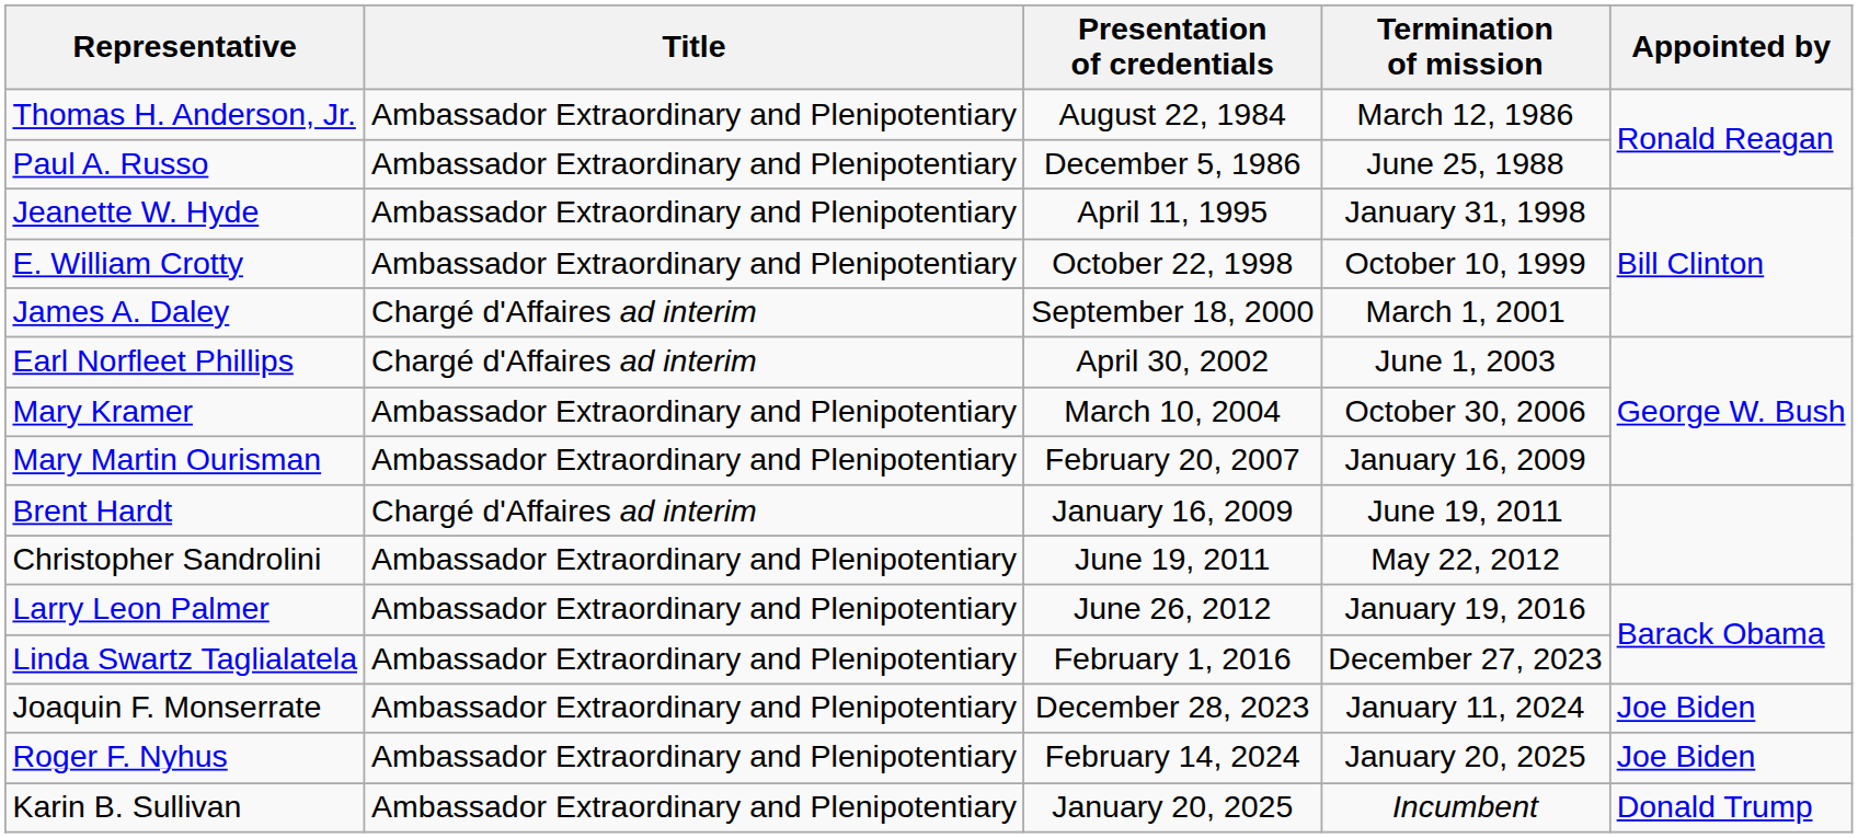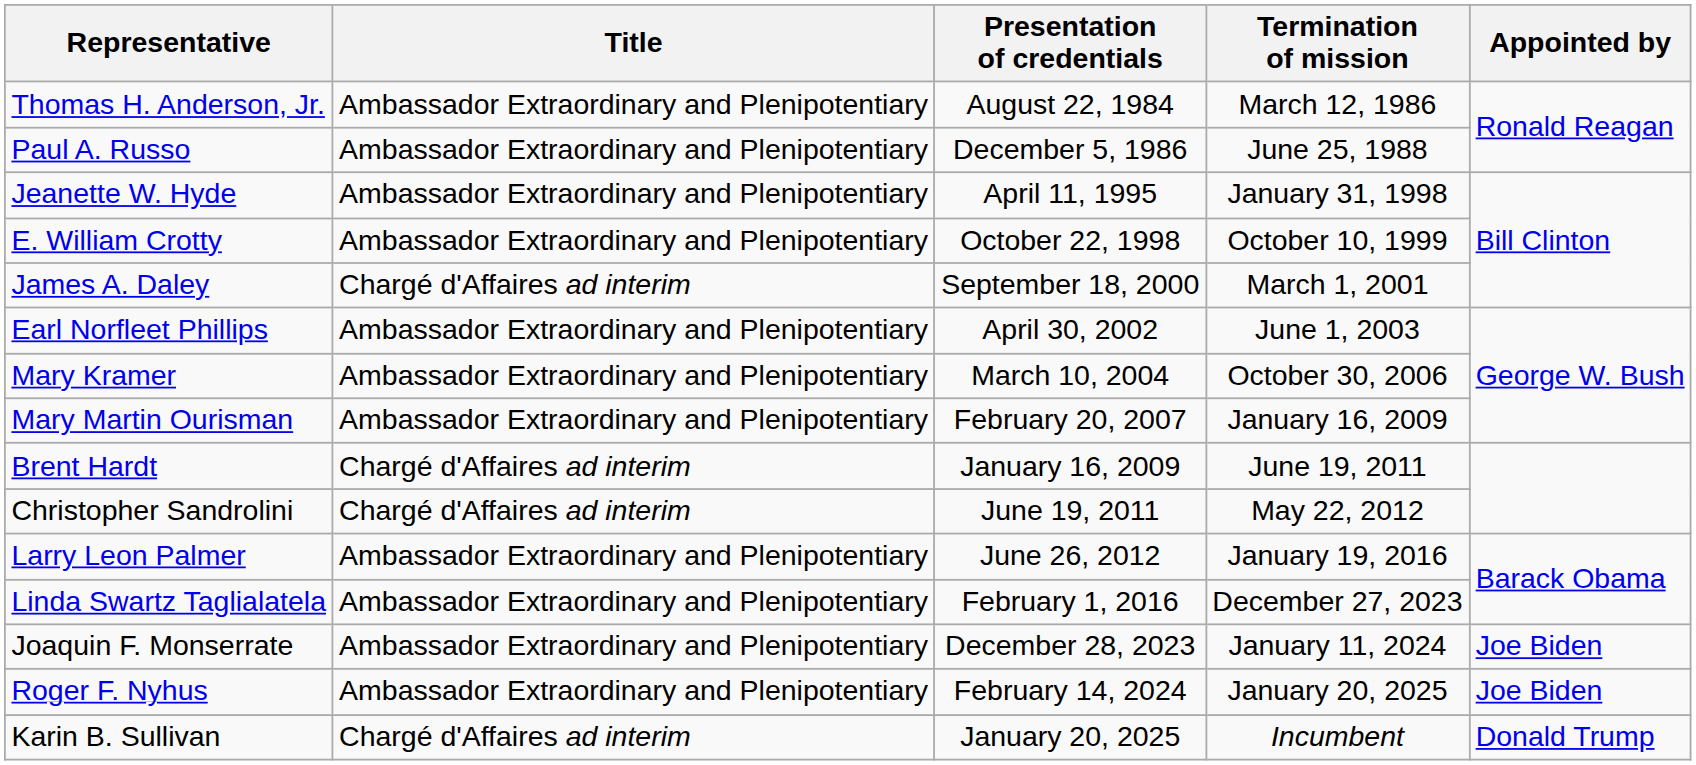 <table class=wikitable>
 <tr>
 <th>Representative</th>
 <th>Title</th>
 <th>Presentation<br>of credentials</th>
 <th>Termination<br>of mission</th>
 <th>Appointed by</th>
 </tr>
 <tr>
 <td><a href='#'>Thomas H. Anderson, Jr.</a></td>
 <td>Ambassador Extraordinary and Plenipotentiary</td>
 <td align=center>August 22, 1984</td>
 <td align=center>March 12, 1986</td>
 <td rowspan=2><a href='#'>Ronald Reagan</a></td>
 </tr>
 <tr>
 <td><a href='#'>Paul A. Russo</a></td>
 <td>Ambassador Extraordinary and Plenipotentiary</td>
 <td align=center>December 5, 1986</td>
 <td align=center>June 25, 1988</td>
 </tr>
 <tr>
 <td><a href='#'>Jeanette W. Hyde</a></td>
 <td>Ambassador Extraordinary and Plenipotentiary</td>
 <td align=center>April 11, 1995</td>
 <td align=center>January 31, 1998</td>
 <td rowspan=3><a href='#'>Bill Clinton</a></td>
 </tr>
 <tr>
 <td><a href='#'>E. William Crotty</a></td>
 <td>Ambassador Extraordinary and Plenipotentiary</td>
 <td align=center>October 22, 1998</td>
 <td align=center>October 10, 1999</td>
 </tr>
 <tr>
 <td><a href='#'>James A. Daley</a></td>
 <td>Chargé d'Affaires <em>ad interim</em></td>
 <td align=center>September 18, 2000</td>
 <td align=center>March 1, 2001</td>
 </tr>
 <tr>
 <td><a href='#'>Earl Norfleet Phillips</a></td>
-<td>Chargé d'Affaires <em>ad interim</em></td>
+<td>Ambassador Extraordinary and Plenipotentiary</td>
 <td align=center>April 30, 2002</td>
 <td align=center>June 1, 2003</td>
 <td rowspan=3><a href='#'>George W. Bush</a></td>
 </tr>
 <tr>
 <td><a href='#'>Mary Kramer</a></td>
 <td>Ambassador Extraordinary and Plenipotentiary</td>
 <td align=center>March 10, 2004</td>
 <td align=center>October 30, 2006</td>
 </tr>
 <tr>
 <td><a href='#'>Mary Martin Ourisman</a></td>
 <td>Ambassador Extraordinary and Plenipotentiary</td>
 <td align=center>February 20, 2007</td>
 <td align=center>January 16, 2009</td>
 </tr>
 <tr>
 <td><a href='#'>Brent Hardt</a></td>
 <td>Chargé d'Affaires <em>ad interim</em></td>
 <td align=center>January 16, 2009</td>
 <td align=center>June 19, 2011</td>
 <td rowspan=2></td>
 </tr>
 <tr>
 <td>Christopher Sandrolini</td>
-<td>Ambassador Extraordinary and Plenipotentiary</td>
+<td>Chargé d'Affaires <em>ad interim</em></td>
 <td align=center>June 19, 2011</td>
 <td align=center>May 22, 2012</td>
 </tr>
 <tr>
 <td><a href='#'>Larry Leon Palmer</a></td>
 <td>Ambassador Extraordinary and Plenipotentiary</td>
 <td align=center>June 26, 2012</td>
 <td align=center>January 19, 2016</td>
 <td rowspan=2><a href='#'>Barack Obama</a></td>
 </tr>
 <tr>
 <td><a href='#'>Linda Swartz Taglialatela</a></td>
 <td>Ambassador Extraordinary and Plenipotentiary</td>
 <td align=center>February 1, 2016</td>
 <td align=center>December 27, 2023</td>
 </tr>
 <tr>
 <td>Joaquin F. Monserrate</td>
 <td>Ambassador Extraordinary and Plenipotentiary</td>
 <td align=center>December 28, 2023</td>
 <td align=center>January 11, 2024</td>
 <td><a href='#'>Joe Biden</a></td>
 </tr>
 <tr>
 <td><a href='#'>Roger F. Nyhus</a></td>
 <td>Ambassador Extraordinary and Plenipotentiary</td>
 <td align=center>February 14, 2024</td>
 <td align=center>January 20, 2025</td>
 <td><a href='#'>Joe Biden</a></td>
 </tr>
 <tr>
 <td>Karin B. Sullivan</td>
-<td>Ambassador Extraordinary and Plenipotentiary</td>
+<td>Chargé d'Affaires <em>ad interim</em></td>
 <td align=center>January 20, 2025</td>
 <td align=center><em>Incumbent</em></td>
 <td><a href='#'>Donald Trump</a></td>
 </tr>
 </table>
